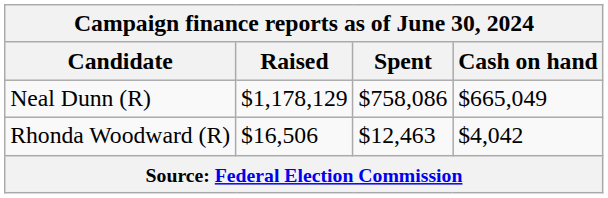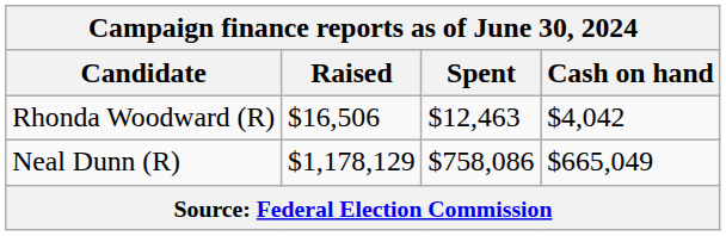 <table class="wikitable sortable">
 <tr>
 <th colspan=4>Campaign finance reports as of June 30, 2024</th>
 </tr>
 <tr style="text-align:center;">
 <th>Candidate</th>
 <th>Raised</th>
 <th>Spent</th>
 <th>Cash on hand</th>
 </tr>
 <tr>
+<td>Rhonda Woodward (R)</td>
+<td>$16,506</td>
+<td>$12,463</td>
+<td>$4,042</td>
+</tr>
+<tr>
 <td>Neal Dunn (R)</td>
 <td>$1,178,129</td>
 <td>$758,086</td>
 <td>$665,049</td>
 </tr>
 <tr>
-<td>Rhonda Woodward (R)</td>
-<td>$16,506</td>
-<td>$12,463</td>
-<td>$4,042</td>
-</tr>
-<tr>
 <th colspan="4"><small>Source: <a href='#'>Federal Election Commission</a></small></th>
 </tr>
 </table>
